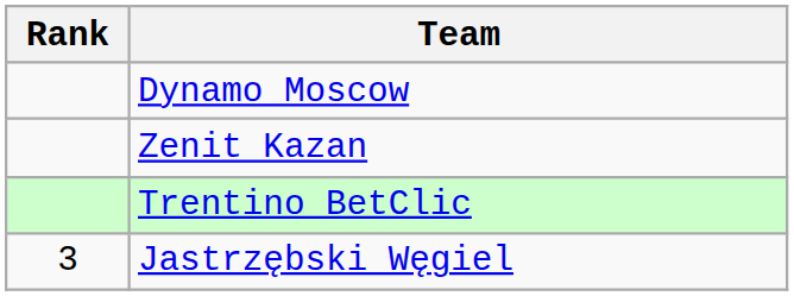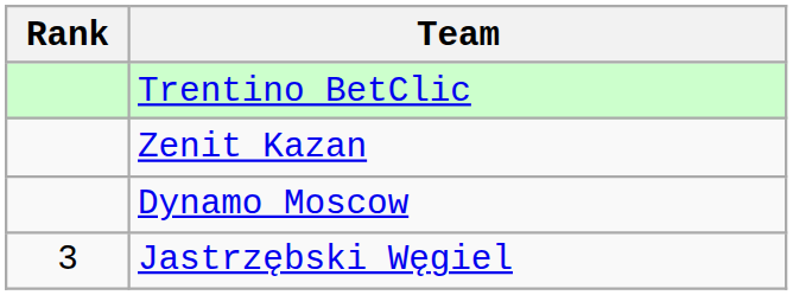 <table class="wikitable" style="text-align: center;">
 <tr>
 <th width=40>Rank</th>
 <th width=240>Team</th>
+</tr>
+<tr bgcolor=#CCFFCC>
+<td></td>
+<td align=left> <a href='#'>Trentino BetClic</a></td>
+</tr>
+<tr>
+<td></td>
+<td align=left> <a href='#'>Zenit Kazan</a></td>
 </tr>
 <tr>
 <td></td>
 <td align=left> <a href='#'>Dynamo Moscow</a></td>
 </tr>
 <tr>
-<td></td>
-<td align=left> <a href='#'>Zenit Kazan</a></td>
-</tr>
-<tr bgcolor=#CCFFCC>
-<td></td>
-<td align=left> <a href='#'>Trentino BetClic</a></td>
-</tr>
-<tr>
 <td>3</td>
 <td align=left> <a href='#'>Jastrzębski Węgiel</a></td>
 </tr>
 </table>
